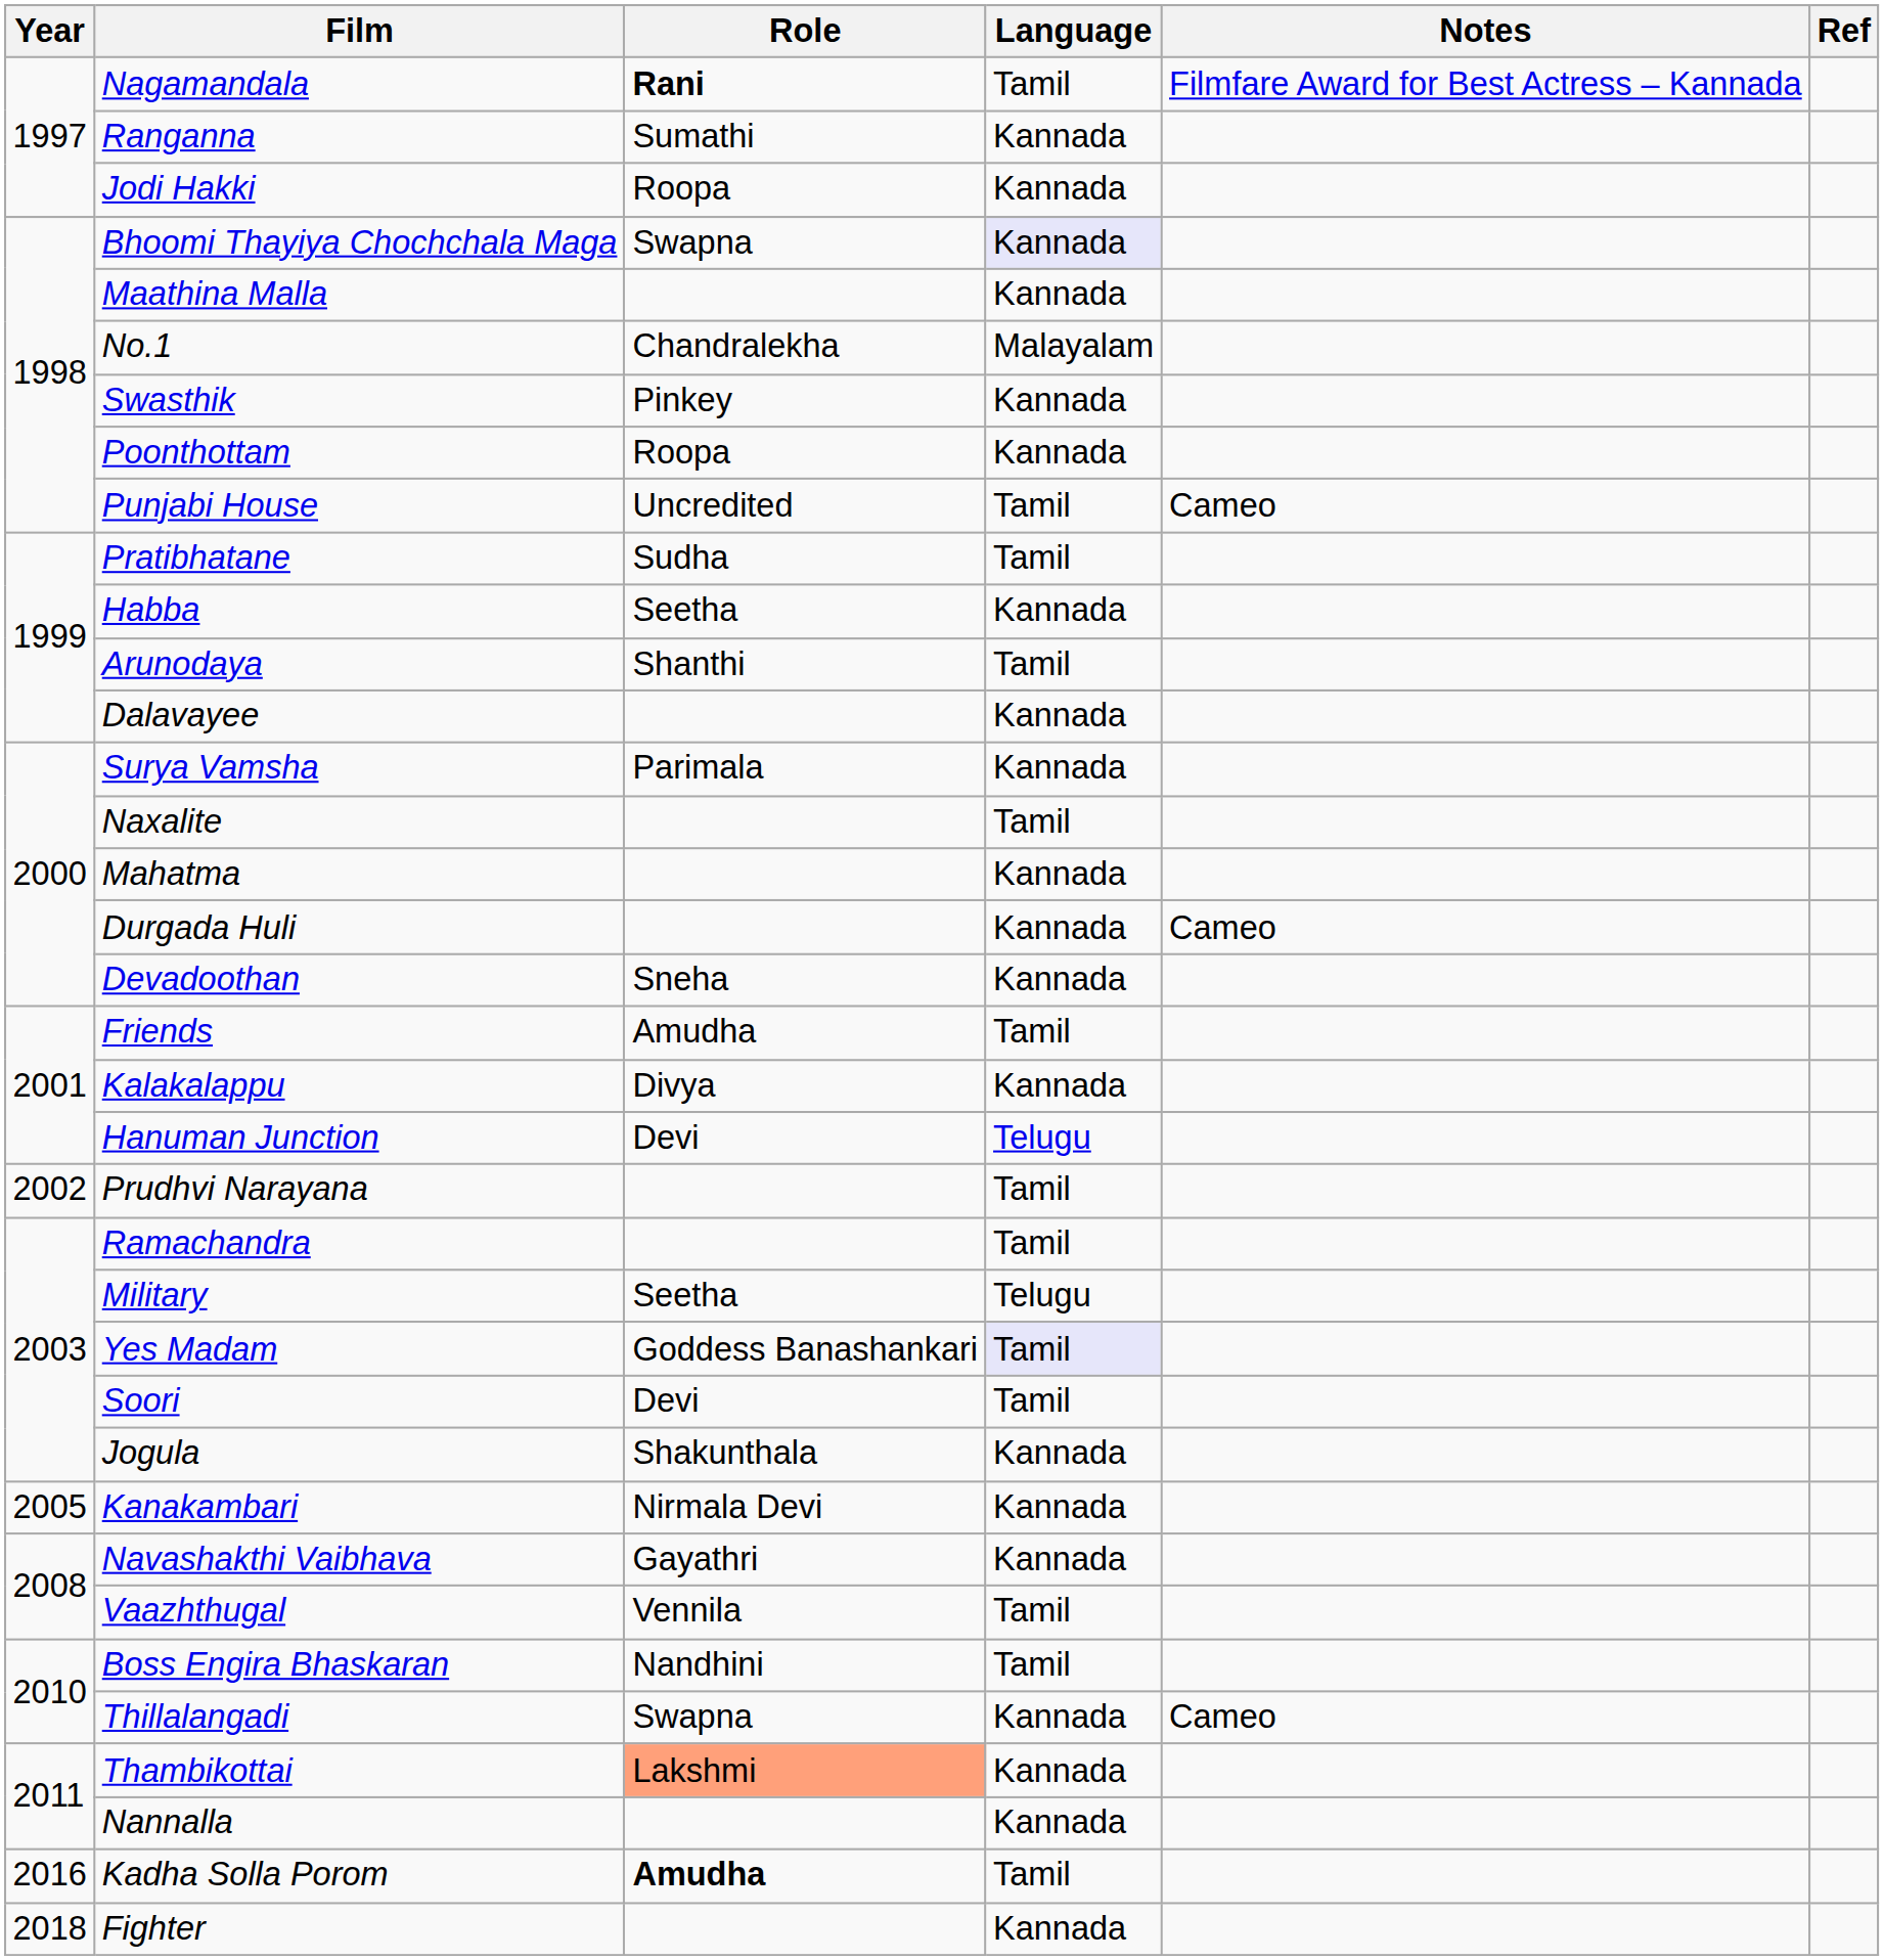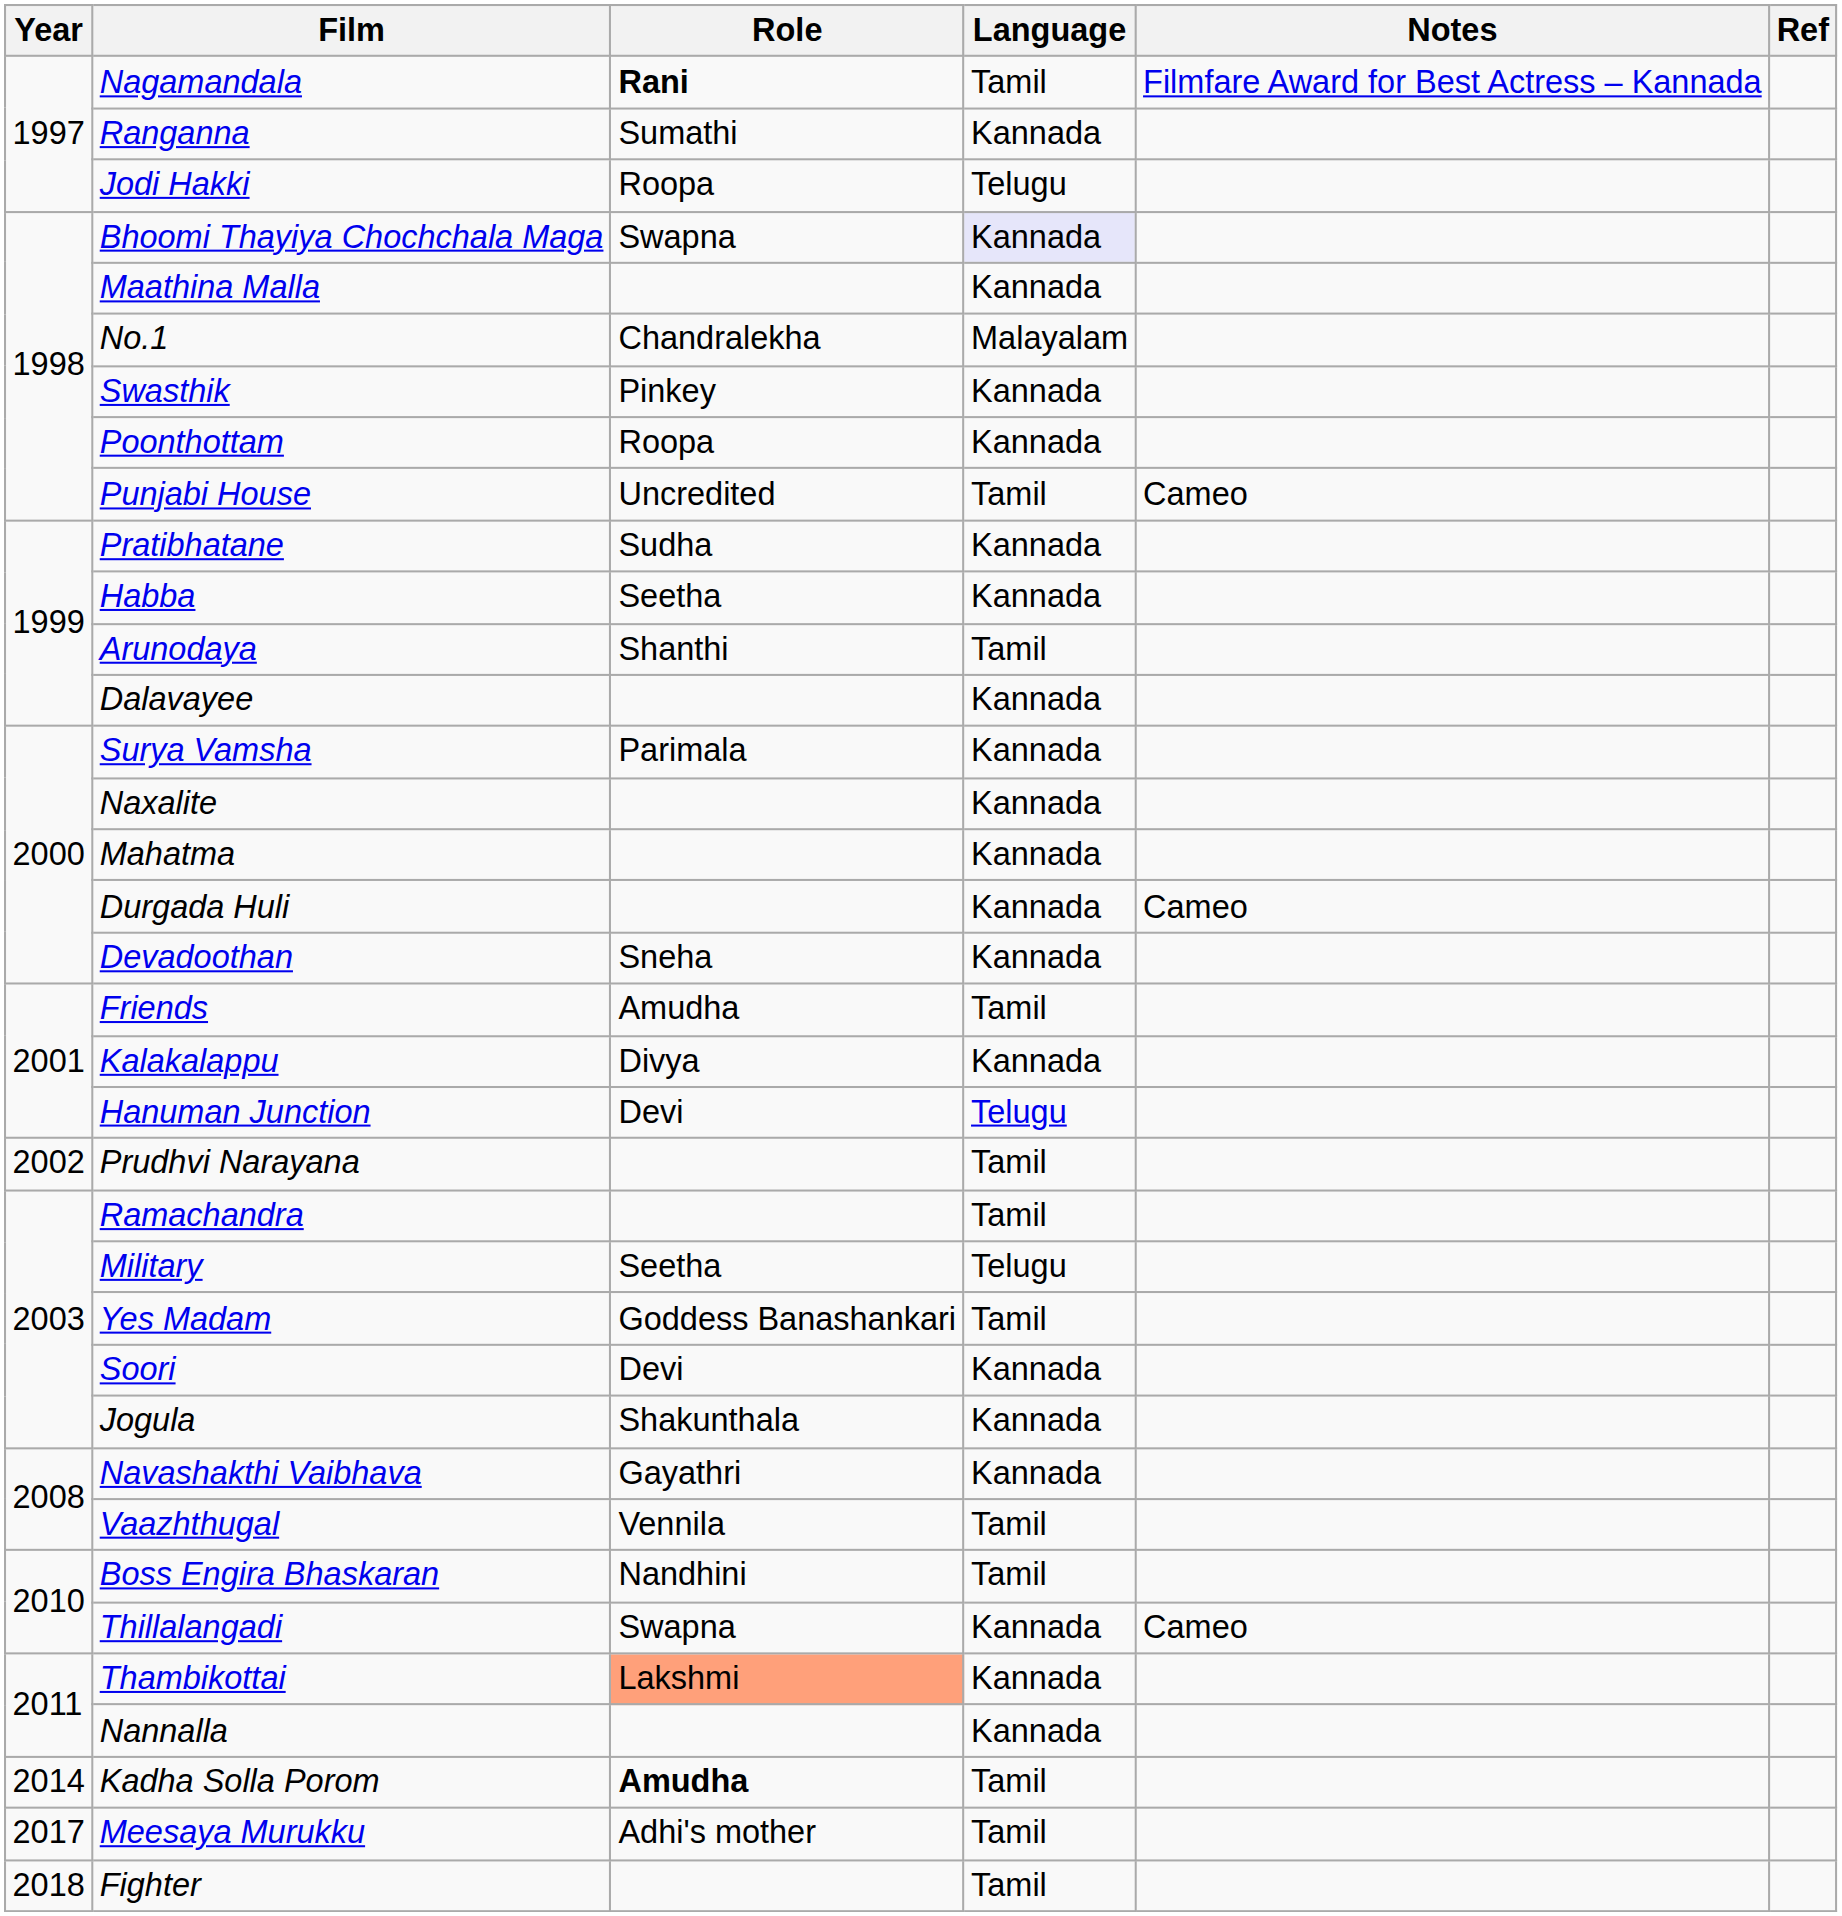 <table class="wikitable">
 <tr style="background:#ccc; text-align:center;">
 <th>Year</th>
 <th>Film</th>
 <th>Role</th>
 <th>Language</th>
 <th>Notes</th>
 <th>Ref</th>
 </tr>
 <tr>
 <td rowspan="3">1997</td>
 <td><em><a href='#'>Nagamandala</a></em></td>
 <td><strong>Rani</strong></td>
 <td>Tamil</td>
 <td><a href='#'>Filmfare Award for Best Actress – Kannada</a></td>
 <td></td>
 </tr>
 <tr>
 <td><em><a href='#'>Ranganna</a></em></td>
 <td>Sumathi</td>
 <td>Kannada</td>
 <td></td>
 <td></td>
 </tr>
 <tr>
 <td><em><a href='#'>Jodi Hakki</a></em></td>
 <td>Roopa</td>
-<td>Kannada</td>
+<td>Telugu</td>
 <td></td>
 <td></td>
 </tr>
 <tr>
 <td rowspan="6">1998</td>
 <td><em><a href='#'>Bhoomi Thayiya Chochchala Maga</a></em></td>
 <td>Swapna</td>
 <td style="background: lavender;">Kannada</td>
 <td></td>
 <td></td>
 </tr>
 <tr>
 <td><em><a href='#'>Maathina Malla</a></em></td>
 <td></td>
 <td>Kannada</td>
 <td></td>
 <td></td>
 </tr>
 <tr>
 <td><em>No.1</em></td>
 <td>Chandralekha</td>
 <td>Malayalam</td>
 <td></td>
 <td></td>
 </tr>
 <tr>
 <td><em><a href='#'>Swasthik</a></em></td>
 <td>Pinkey</td>
 <td>Kannada</td>
 <td></td>
 <td></td>
 </tr>
 <tr>
 <td><em><a href='#'>Poonthottam</a></em></td>
 <td>Roopa</td>
 <td>Kannada</td>
 <td></td>
 <td></td>
 </tr>
 <tr>
 <td><em><a href='#'>Punjabi House</a></em></td>
 <td>Uncredited</td>
 <td>Tamil</td>
 <td>Cameo</td>
 <td></td>
 </tr>
 <tr>
 <td rowspan="4">1999</td>
 <td><em><a href='#'>Pratibhatane</a></em></td>
 <td>Sudha</td>
-<td>Tamil</td>
+<td>Kannada</td>
 <td></td>
 <td></td>
 </tr>
 <tr>
 <td><em><a href='#'>Habba</a></em></td>
 <td>Seetha</td>
 <td>Kannada</td>
 <td></td>
 <td></td>
 </tr>
 <tr>
 <td><em><a href='#'>Arunodaya</a></em></td>
 <td>Shanthi</td>
 <td>Tamil</td>
 <td></td>
 <td></td>
 </tr>
 <tr>
 <td><em>Dalavayee</em></td>
 <td></td>
 <td>Kannada</td>
 <td></td>
 <td></td>
 </tr>
 <tr>
 <td rowspan="5">2000</td>
 <td><em><a href='#'>Surya Vamsha</a></em></td>
 <td>Parimala</td>
 <td>Kannada</td>
 <td></td>
 <td></td>
 </tr>
 <tr>
 <td><em>Naxalite</em></td>
 <td></td>
-<td>Tamil</td>
+<td>Kannada</td>
 <td></td>
 <td></td>
 </tr>
 <tr>
 <td><em>Mahatma</em></td>
 <td></td>
 <td>Kannada</td>
 <td></td>
 <td></td>
 </tr>
 <tr>
 <td><em>Durgada Huli</em></td>
 <td></td>
 <td>Kannada</td>
 <td>Cameo</td>
 <td></td>
 </tr>
 <tr>
 <td><em><a href='#'>Devadoothan</a></em></td>
 <td>Sneha</td>
 <td>Kannada</td>
 <td></td>
 <td></td>
 </tr>
 <tr>
 <td rowspan="3">2001</td>
 <td><em><a href='#'>Friends</a></em></td>
 <td>Amudha</td>
 <td>Tamil</td>
 <td></td>
 <td></td>
 </tr>
 <tr>
 <td><em><a href='#'>Kalakalappu</a></em></td>
 <td>Divya</td>
 <td>Kannada</td>
 <td></td>
 <td></td>
 </tr>
 <tr>
 <td><em><a href='#'>Hanuman Junction</a></em></td>
 <td>Devi</td>
 <td><a href='#'>Telugu</a></td>
 <td></td>
 <td></td>
 </tr>
 <tr>
 <td>2002</td>
 <td><em>Prudhvi Narayana</em></td>
 <td></td>
 <td>Tamil</td>
 <td></td>
 <td></td>
 </tr>
 <tr>
 <td rowspan="5">2003</td>
 <td><em><a href='#'>Ramachandra</a></em></td>
 <td></td>
 <td>Tamil</td>
 <td></td>
 <td></td>
 </tr>
 <tr>
 <td><em><a href='#'>Military</a></em></td>
 <td>Seetha</td>
 <td>Telugu</td>
 <td></td>
 <td></td>
 </tr>
 <tr>
 <td><em><a href='#'>Yes Madam</a></em></td>
 <td>Goddess Banashankari</td>
-<td style="background: lavender;">Tamil</td>
+<td>Tamil</td>
 <td></td>
 <td></td>
 </tr>
 <tr>
 <td><em><a href='#'>Soori</a></em></td>
 <td>Devi</td>
-<td>Tamil</td>
+<td>Kannada</td>
 <td></td>
 <td></td>
 </tr>
 <tr>
 <td><em>Jogula</em></td>
 <td>Shakunthala</td>
-<td>Kannada</td>
-<td></td>
-<td></td>
-</tr>
-<tr>
-<td>2005</td>
-<td><em><a href='#'>Kanakambari</a></em></td>
-<td>Nirmala Devi</td>
 <td>Kannada</td>
 <td></td>
 <td></td>
 </tr>
 <tr>
 <td rowspan="2">2008</td>
 <td><em><a href='#'>Navashakthi Vaibhava</a></em></td>
 <td>Gayathri</td>
 <td>Kannada</td>
 <td></td>
 <td></td>
 </tr>
 <tr>
 <td><em><a href='#'>Vaazhthugal</a></em></td>
 <td>Vennila</td>
 <td>Tamil</td>
 <td></td>
 <td></td>
 </tr>
 <tr>
 <td rowspan="2">2010</td>
 <td><em><a href='#'>Boss Engira Bhaskaran</a></em></td>
 <td>Nandhini</td>
 <td>Tamil</td>
 <td></td>
 <td></td>
 </tr>
 <tr>
 <td><em><a href='#'>Thillalangadi</a></em></td>
 <td>Swapna</td>
 <td>Kannada</td>
 <td>Cameo</td>
 <td></td>
 </tr>
 <tr>
 <td rowspan="2">2011</td>
 <td><em><a href='#'>Thambikottai</a></em></td>
 <td style="background: lightsalmon;">Lakshmi</td>
 <td>Kannada</td>
 <td></td>
 <td></td>
 </tr>
 <tr>
 <td><em>Nannalla</em></td>
 <td></td>
 <td>Kannada</td>
 <td></td>
 <td></td>
 </tr>
 <tr>
-<td>2016</td>
+<td>2014</td>
 <td><em>Kadha Solla Porom</em></td>
 <td><strong>Amudha</strong></td>
+<td>Tamil</td>
+<td></td>
+<td></td>
+</tr>
+<tr>
+<td>2017</td>
+<td><em><a href='#'>Meesaya Murukku</a></em></td>
+<td>Adhi's mother</td>
 <td>Tamil</td>
 <td></td>
 <td></td>
 </tr>
 <tr>
 <td>2018</td>
 <td><em>Fighter</em></td>
 <td></td>
-<td>Kannada</td>
+<td>Tamil</td>
 <td></td>
 <td></td>
 </tr>
 </table>
